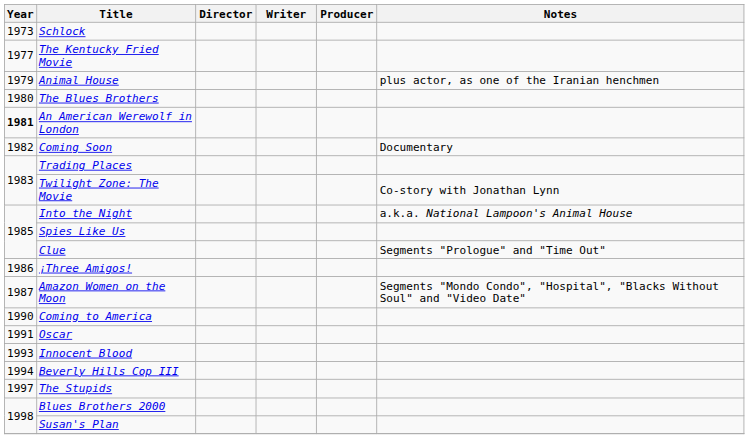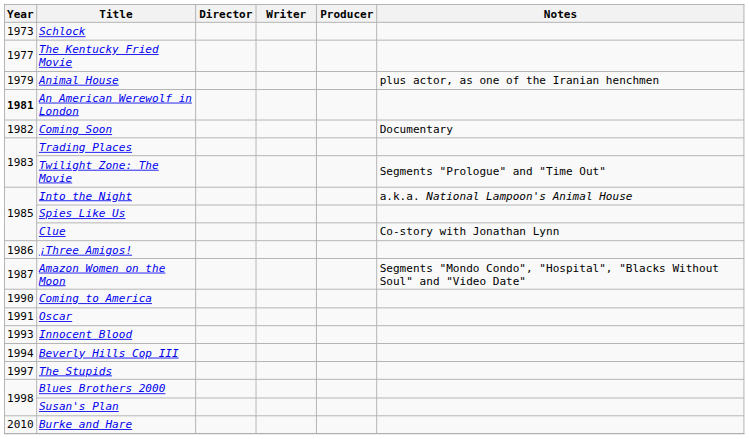 <table class="wikitable">
 <tr>
 <th>Year</th>
 <th>Title</th>
 <th width=65>Director</th>
 <th width=65>Writer</th>
 <th width=65>Producer</th>
 <th>Notes</th>
 </tr>
 <tr>
 <td>1973</td>
 <td><em><a href='#'>Schlock</a></em></td>
 <td></td>
 <td></td>
 <td></td>
 <td></td>
 </tr>
 <tr>
 <td>1977</td>
 <td><em><a href='#'>The Kentucky Fried Movie</a></em></td>
 <td></td>
 <td></td>
 <td></td>
 <td></td>
 </tr>
 <tr>
 <td>1979</td>
 <td><em><a href='#'>Animal House</a></em></td>
 <td></td>
 <td></td>
 <td></td>
 <td>plus actor, as one of the Iranian henchmen</td>
 </tr>
 <tr>
-<td>1980</td>
-<td><em><a href='#'>The Blues Brothers</a></em></td>
-<td></td>
-<td></td>
-<td></td>
-<td></td>
-</tr>
-<tr>
 <td><strong>1981</strong></td>
 <td><em><a href='#'>An American Werewolf in London</a></em></td>
 <td></td>
 <td></td>
 <td></td>
 <td></td>
 </tr>
 <tr>
 <td>1982</td>
 <td><em><a href='#'>Coming Soon</a></em></td>
 <td></td>
 <td></td>
 <td></td>
 <td>Documentary</td>
 </tr>
 <tr>
 <td rowspan=2>1983</td>
 <td><em><a href='#'>Trading Places</a></em></td>
 <td></td>
 <td></td>
 <td></td>
 <td></td>
 </tr>
 <tr>
 <td><em><a href='#'>Twilight Zone: The Movie</a></em></td>
 <td></td>
 <td></td>
 <td></td>
-<td>Co-story with Jonathan Lynn</td>
+<td>Segments "Prologue" and "Time Out"</td>
 </tr>
 <tr>
 <td rowspan="3">1985</td>
 <td><em><a href='#'>Into the Night</a></em></td>
 <td></td>
 <td></td>
 <td></td>
 <td>a.k.a. <em>National Lampoon's Animal House</em></td>
 </tr>
 <tr>
 <td><em><a href='#'>Spies Like Us</a></em></td>
 <td></td>
 <td></td>
 <td></td>
 <td></td>
 </tr>
 <tr>
 <td><em><a href='#'>Clue</a></em></td>
 <td></td>
 <td></td>
 <td></td>
-<td>Segments "Prologue" and "Time Out"</td>
+<td>Co-story with Jonathan Lynn</td>
 </tr>
 <tr>
 <td>1986</td>
 <td><em><a href='#'>¡Three Amigos!</a></em></td>
 <td></td>
 <td></td>
 <td></td>
 <td></td>
 </tr>
 <tr>
 <td>1987</td>
 <td><em><a href='#'>Amazon Women on the Moon</a></em></td>
 <td></td>
 <td></td>
 <td></td>
 <td>Segments "Mondo Condo", "Hospital", "Blacks Without Soul" and "Video Date"</td>
 </tr>
 <tr>
 <td>1990</td>
 <td><em><a href='#'>Coming to America</a></em></td>
 <td></td>
 <td></td>
 <td></td>
 <td></td>
 </tr>
 <tr>
 <td>1991</td>
 <td><em><a href='#'>Oscar</a></em></td>
 <td></td>
 <td></td>
 <td></td>
 <td></td>
 </tr>
 <tr>
 <td>1993</td>
 <td><em><a href='#'>Innocent Blood</a></em></td>
 <td></td>
 <td></td>
 <td></td>
 <td></td>
 </tr>
 <tr>
 <td>1994</td>
 <td><em><a href='#'>Beverly Hills Cop III</a></em></td>
 <td></td>
 <td></td>
 <td></td>
 <td></td>
 </tr>
 <tr>
 <td>1997</td>
 <td><em><a href='#'>The Stupids</a></em></td>
 <td></td>
 <td></td>
 <td></td>
 <td></td>
 </tr>
 <tr>
 <td rowspan="2">1998</td>
 <td><em><a href='#'>Blues Brothers 2000</a></em></td>
 <td></td>
 <td></td>
 <td></td>
 <td></td>
 </tr>
 <tr>
 <td><em><a href='#'>Susan's Plan</a></em></td>
 <td></td>
 <td></td>
 <td></td>
 <td></td>
 </tr>
 <tr>
+<td>2010</td>
+<td><em><a href='#'>Burke and Hare</a></em></td>
+<td></td>
+<td></td>
+<td></td>
+<td></td>
+</tr>
+<tr>
 </tr>
 </table>
